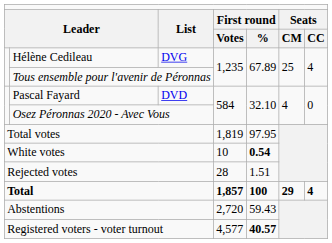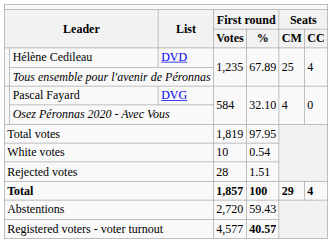 <table class="wikitable">
 <tr>
 <td colspan="7"></td>
 </tr>
 <tr>
 <th colspan="2" rowspan="2">Leader</th>
 <th rowspan="2">List</th>
 <th colspan="2">First round</th>
 <th colspan="2">Seats</th>
 </tr>
 <tr>
 <th>Votes</th>
 <th>%</th>
 <th>CM</th>
 <th>CC</th>
 </tr>
 <tr>
 <td rowspan="2" bgcolor=></td>
 <td>Hélène Cedileau</td>
-<td><a href='#'>DVG</a></td>
+<td><a href='#'>DVD</a></td>
 <td rowspan="2">1,235</td>
 <td rowspan="2">67.89</td>
 <td rowspan="2">25</td>
 <td rowspan="2">4</td>
 </tr>
 <tr>
 <td colspan="2"><em>Tous ensemble pour l'avenir de Péronnas</em></td>
 </tr>
 <tr>
 <td rowspan="2" bgcolor=></td>
 <td>Pascal Fayard</td>
-<td><a href='#'>DVD</a></td>
+<td><a href='#'>DVG</a></td>
 <td rowspan="2">584</td>
 <td rowspan="2">32.10</td>
 <td rowspan="2">4</td>
 <td rowspan="2">0</td>
 </tr>
 <tr>
 <td colspan="2"><em>Osez Péronnas 2020 - Avec Vous</em></td>
 </tr>
 <tr>
 <td colspan="3">Total votes</td>
 <td>1,819</td>
 <td>97.95</td>
 <th colspan="2" rowspan="3"></th>
 </tr>
 <tr>
 <td colspan="3">White votes</td>
 <td>10</td>
-<td><strong>0.54</strong></td>
+<td>0.54</td>
 </tr>
 <tr>
 <td colspan="3">Rejected votes</td>
 <td>28</td>
 <td>1.51</td>
 </tr>
 <tr>
 <td colspan="3"><strong>Total</strong></td>
 <td><strong>1,857</strong></td>
 <td><strong>100</strong></td>
 <td><strong>29</strong></td>
 <td><strong>4</strong></td>
 </tr>
 <tr>
 <td colspan="3">Abstentions</td>
 <td>2,720</td>
 <td>59.43</td>
 <th colspan="2" rowspan="2"></th>
 </tr>
 <tr>
 <td colspan="3">Registered voters - voter turnout</td>
 <td>4,577</td>
 <td><strong>40.57</strong></td>
 </tr>
 </table>
